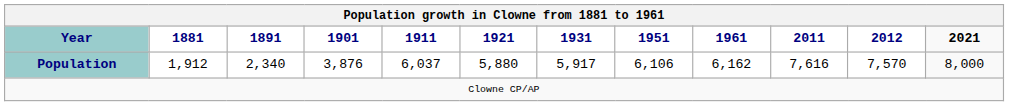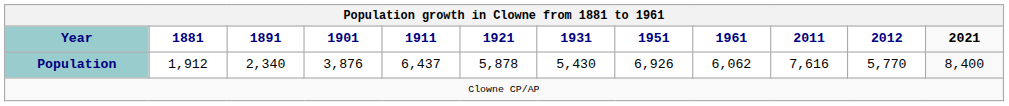 <table class="wikitable" style="font-size:90%;width:70%;border:0px;text-align:center;line-height:120%;">
 <tr>
 <th colspan="12" style="text-align:center;font-size:90%;">Population growth in Clowne from 1881 to 1961</th>
 </tr>
 <tr>
 <th style="background: #99CCCC; color: #000080" height="17">Year</th>
 <th style="background: #FFFFFF; color:#000080;">1881</th>
 <th style="background: #FFFFFF; color:#000080;">1891</th>
 <th style="background: #FFFFFF; color:#000080;">1901</th>
 <th style="background: #FFFFFF; color:#000080;">1911</th>
 <th style="background: #FFFFFF; color:#000080;">1921</th>
 <th style="background: #FFFFFF; color:#000080;">1931</th>
 <th style="background: #FFFFFF; color:#000080;">1951</th>
 <th style="background: #FFFFFF; color:#000080;">1961</th>
 <th style="background: #FFFFFF; color:#000080;">2011</th>
 <th style="background: #FFFFFF; color:#000080;">2012</th>
 <td><strong>2021</strong></td>
 </tr>
 <tr Align="center">
 <th style="background: #99CCCC; color: #000080" height="17">Population</th>
 <td style="background: #FFFFFF; color: black;">1,912</td>
 <td style="background: #FFFFFF; color: black;">2,340</td>
 <td style="background: #FFFFFF; color: black;">3,876</td>
-<td style="background: #FFFFFF; color: black;">6,037</td>
-<td style="background: #FFFFFF; color: black;">5,880</td>
-<td style="background: #FFFFFF; color: black;">5,917</td>
-<td style="background: #FFFFFF; color: black;">6,106</td>
-<td style="background: #FFFFFF; color: black;">6,162</td>
+<td style="background: #FFFFFF; color: black;">6,437</td>
+<td style="background: #FFFFFF; color: black;">5,878</td>
+<td style="background: #FFFFFF; color: black;">5,430</td>
+<td style="background: #FFFFFF; color: black;">6,926</td>
+<td style="background: #FFFFFF; color: black;">6,062</td>
 <td style="background: #FFFFFF; color: black;">7,616</td>
-<td style="background: #FFFFFF; color: black;">7,570</td>
-<td>8,000</td>
+<td style="background: #FFFFFF; color: black;">5,770</td>
+<td>8,400</td>
 </tr>
 <tr>
 <td colspan="12" style="text-align:center;font-size:90%;"><small>Clowne CP/AP</small></td>
 </tr>
 </table>
